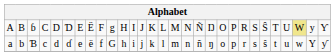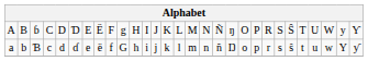 <table class="wikitable" style="text-align: center; vertical-align: middle;">
 <tr>
 <th colspan="30">Alphabet</th>
 </tr>
 <tr ---->
 <td>A</td>
 <td>B</td>
 <td>ɓ</td>
 <td>C</td>
 <td>D</td>
 <td>Ɗ</td>
 <td>E</td>
 <td>Ë</td>
 <td>F</td>
 <td>g</td>
 <td>H</td>
 <td>I</td>
 <td>J</td>
 <td>K</td>
 <td>L</td>
 <td>M</td>
 <td>N</td>
 <td>Ñ</td>
-<td>Ŋ</td>
+<td>ŋ</td>
 <td>O</td>
 <td>P</td>
 <td>R</td>
 <td>S</td>
 <td>Ŝ</td>
 <td>T</td>
 <td>U</td>
-<td style="background: khaki;">W</td>
+<td>W</td>
 <td>y</td>
 <td>Ƴ</td>
 </tr>
 <tr ---->
 <td>a</td>
 <td>b</td>
 <td>Ɓ</td>
 <td>c</td>
 <td>d</td>
 <td>ɗ</td>
 <td>e</td>
 <td>ë</td>
 <td>f</td>
 <td>G</td>
 <td>h</td>
 <td>i</td>
 <td>j</td>
 <td>k</td>
 <td>l</td>
 <td>m</td>
 <td>n</td>
 <td>ñ</td>
-<td>ŋ</td>
+<td>Ŋ</td>
 <td>o</td>
 <td>p</td>
 <td>r</td>
 <td>s</td>
 <td>ŝ</td>
 <td>t</td>
 <td>u</td>
 <td>w</td>
 <td>Y</td>
 <td>ƴ</td>
 </tr>
 <tr ---->
 </tr>
 </table>
